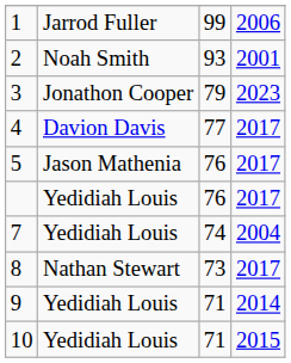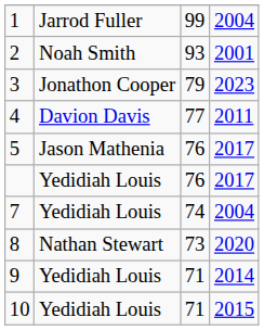 <table class="wikitable">
 <tr>
 </tr>
 <tr>
 <td>1</td>
 <td>Jarrod Fuller</td>
 <td>99</td>
-<td><a href='#'>2006</a></td>
+<td><a href='#'>2004</a></td>
 </tr>
 <tr>
 <td>2</td>
 <td>Noah Smith</td>
 <td>93</td>
 <td><a href='#'>2001</a></td>
 </tr>
 <tr>
 <td>3</td>
 <td>Jonathon Cooper</td>
 <td>79</td>
 <td><a href='#'>2023</a></td>
 </tr>
 <tr>
 <td>4</td>
 <td><a href='#'>Davion Davis</a></td>
 <td>77</td>
-<td><a href='#'>2017</a></td>
+<td><a href='#'>2011</a></td>
 </tr>
 <tr>
 <td>5</td>
 <td>Jason Mathenia</td>
 <td>76</td>
 <td><a href='#'>2017</a></td>
 </tr>
 <tr>
 <td></td>
 <td>Yedidiah Louis</td>
 <td>76</td>
 <td><a href='#'>2017</a></td>
 </tr>
 <tr>
 <td>7</td>
 <td>Yedidiah Louis</td>
 <td>74</td>
 <td><a href='#'>2004</a></td>
 </tr>
 <tr>
 <td>8</td>
 <td>Nathan Stewart</td>
 <td>73</td>
-<td><a href='#'>2017</a></td>
+<td><a href='#'>2020</a></td>
 </tr>
 <tr>
 <td>9</td>
 <td>Yedidiah Louis</td>
 <td>71</td>
 <td><a href='#'>2014</a></td>
 </tr>
 <tr>
 <td>10</td>
 <td>Yedidiah Louis</td>
 <td>71</td>
 <td><a href='#'>2015</a></td>
 </tr>
 </table>
